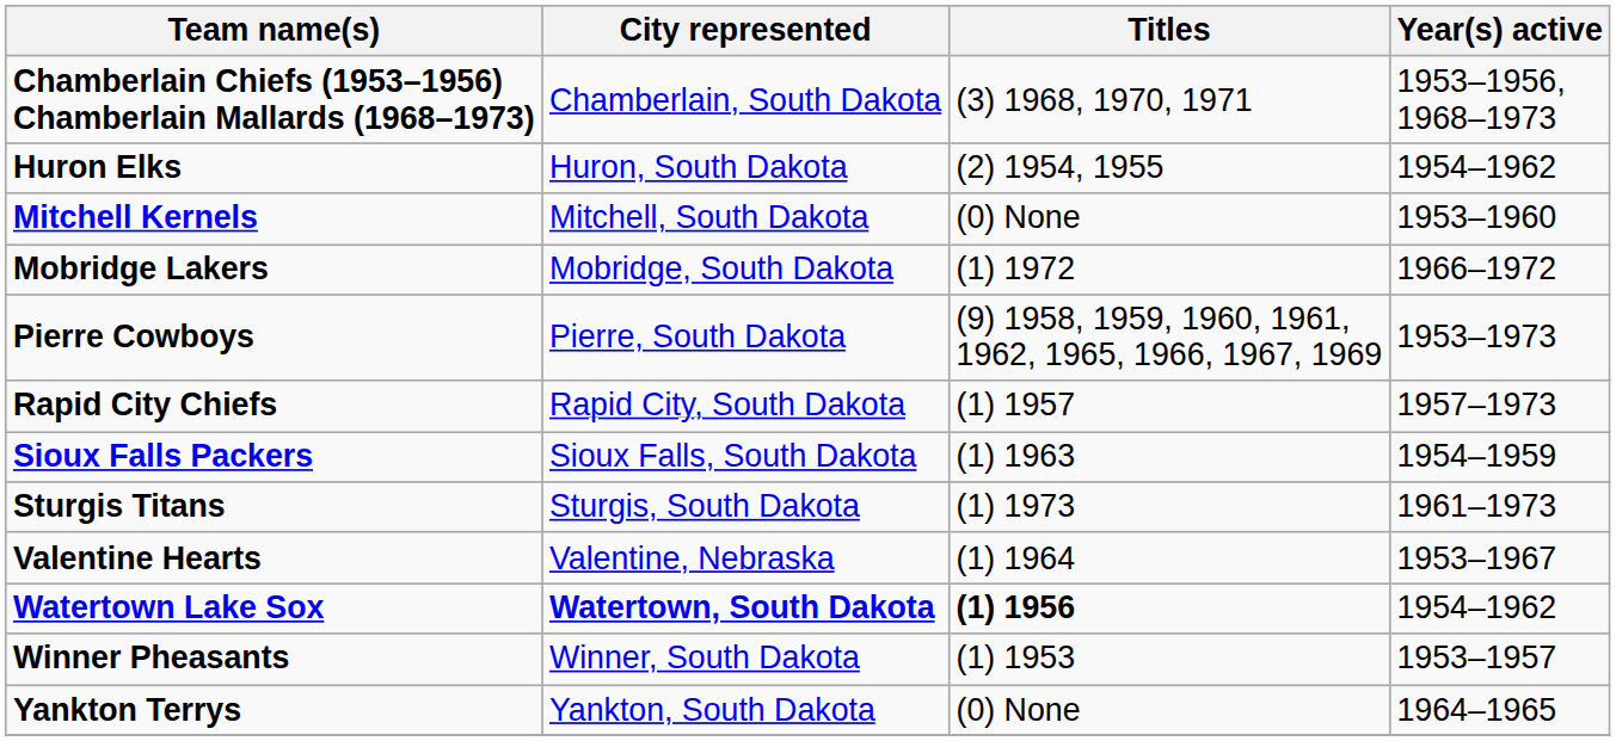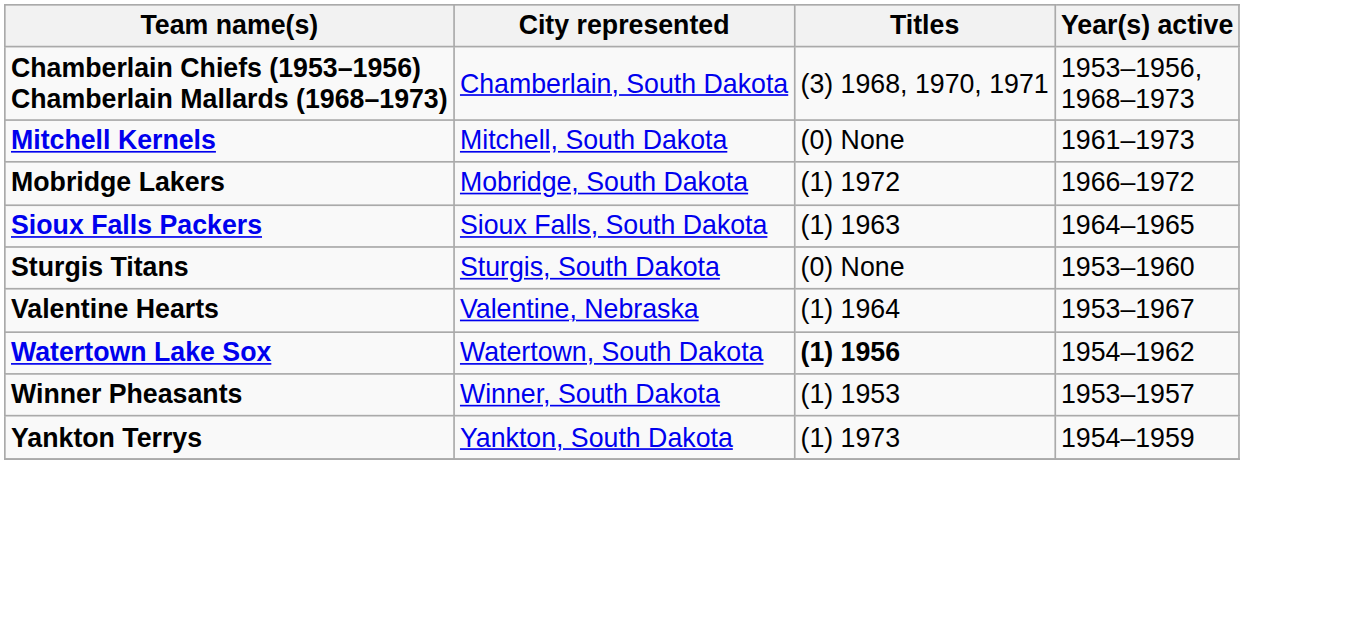 <table class="wikitable">
 <tr>
 <th>Team name(s)</th>
 <th>City represented</th>
 <th>Titles</th>
 <th>Year(s) active</th>
 </tr>
 <tr>
 <td><strong>Chamberlain Chiefs (1953–1956)<br> Chamberlain Mallards (1968–1973)</strong></td>
 <td><a href='#'>Chamberlain, South Dakota</a></td>
 <td>(3) 1968, 1970, 1971</td>
 <td>1953–1956,<br> 1968–1973</td>
 </tr>
 <tr>
-<td><strong>Huron Elks</strong></td>
-<td><a href='#'>Huron, South Dakota</a></td>
-<td>(2) 1954, 1955</td>
-<td>1954–1962</td>
-</tr>
-<tr>
 <td><strong><a href='#'>Mitchell Kernels</a></strong></td>
 <td><a href='#'>Mitchell, South Dakota</a></td>
 <td>(0) None</td>
-<td>1953–1960</td>
+<td>1961–1973</td>
 </tr>
 <tr>
 <td><strong>Mobridge Lakers</strong></td>
 <td><a href='#'>Mobridge, South Dakota</a></td>
 <td>(1) 1972</td>
 <td>1966–1972</td>
 </tr>
 <tr>
-<td><strong>Pierre Cowboys</strong></td>
-<td><a href='#'>Pierre, South Dakota</a></td>
-<td>(9) 1958, 1959, 1960, 1961, <br>1962, 1965, 1966, 1967, 1969</td>
-<td>1953–1973</td>
-</tr>
-<tr>
-<td><strong>Rapid City Chiefs</strong></td>
-<td><a href='#'>Rapid City, South Dakota</a></td>
-<td>(1) 1957</td>
-<td>1957–1973</td>
-</tr>
-<tr>
 <td><strong><a href='#'>Sioux Falls Packers</a></strong></td>
 <td><a href='#'>Sioux Falls, South Dakota</a></td>
 <td>(1) 1963</td>
-<td>1954–1959</td>
+<td>1964–1965</td>
 </tr>
 <tr>
 <td><strong>Sturgis Titans</strong></td>
 <td><a href='#'>Sturgis, South Dakota</a></td>
-<td>(1) 1973</td>
-<td>1961–1973</td>
+<td>(0) None</td>
+<td>1953–1960</td>
 </tr>
 <tr>
 <td><strong>Valentine Hearts</strong></td>
 <td><a href='#'>Valentine, Nebraska</a></td>
 <td>(1) 1964</td>
 <td>1953–1967</td>
 </tr>
 <tr>
 <td><strong><a href='#'>Watertown Lake Sox</a></strong></td>
-<td><strong><a href='#'>Watertown, South Dakota</a></strong></td>
+<td><a href='#'>Watertown, South Dakota</a></td>
 <td><strong>(1) 1956</strong></td>
 <td>1954–1962</td>
 </tr>
 <tr>
 <td><strong>Winner Pheasants</strong></td>
 <td><a href='#'>Winner, South Dakota</a></td>
 <td>(1) 1953</td>
 <td>1953–1957</td>
 </tr>
 <tr>
 <td><strong>Yankton Terrys</strong></td>
 <td><a href='#'>Yankton, South Dakota</a></td>
-<td>(0) None</td>
-<td>1964–1965</td>
+<td>(1) 1973</td>
+<td>1954–1959</td>
 </tr>
 <tr>
 </tr>
 </table>
